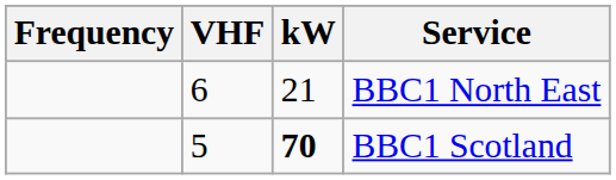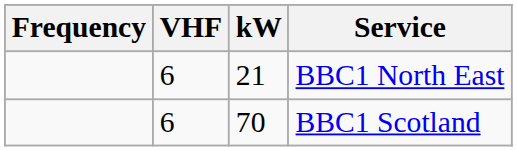 <table class="wikitable sortable">
 <tr>
 <th>Frequency</th>
 <th>VHF</th>
 <th>kW</th>
 <th>Service</th>
 </tr>
 <tr>
 <td></td>
 <td>6</td>
 <td>21</td>
 <td><a href='#'>BBC1 North East</a></td>
 </tr>
 <tr>
 <td></td>
-<td>5</td>
-<td><strong>70</strong></td>
+<td>6</td>
+<td>70</td>
 <td><a href='#'>BBC1 Scotland</a></td>
 </tr>
 </table>
